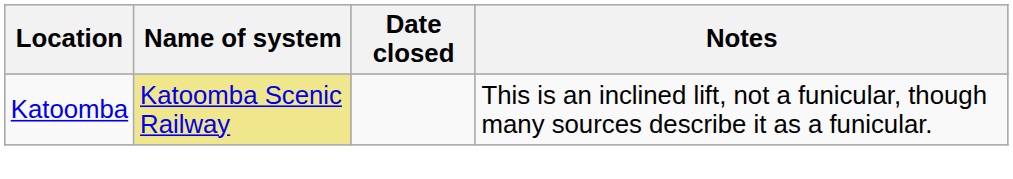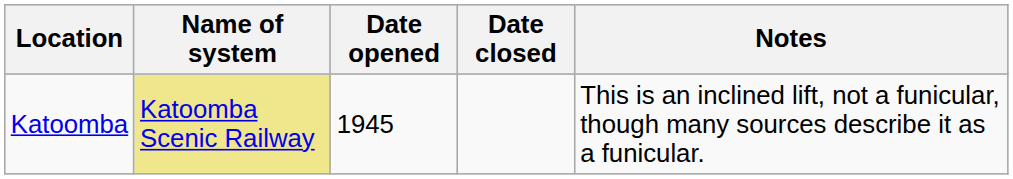 <table class="wikitable" width=100%>
 <tr>
 <th>Location</th>
 <th>Name of system</th>
+<th>Date opened</th>
 <th>Date closed</th>
 <th>Notes</th>
 </tr>
 <tr>
 <td><a href='#'>Katoomba</a></td>
 <td style="background: khaki;"><a href='#'>Katoomba Scenic Railway</a></td>
+<td>1945</td>
 <td></td>
 <td>This is an inclined lift, not a funicular, though many sources describe it as a funicular.</td>
 </tr>
 </table>
